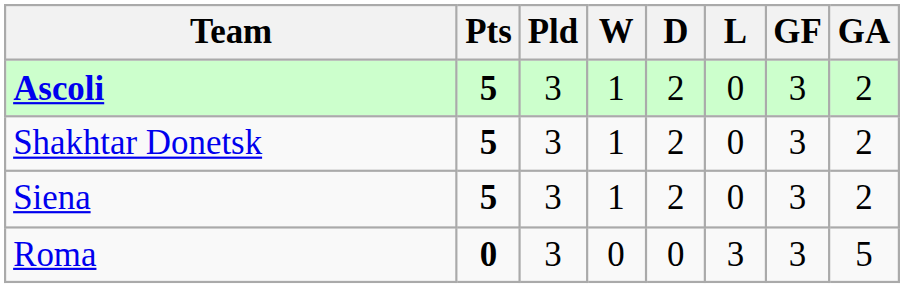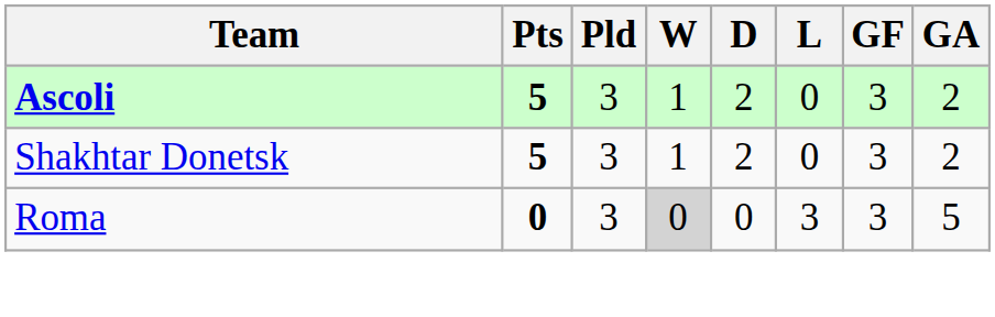 <table class="wikitable" style="text-align:center;">
 <tr>
 <th width=200>Team</th>
 <th width=20>Pts</th>
 <th width=20>Pld</th>
 <th width=20>W</th>
 <th width=20>D</th>
 <th width=20>L</th>
 <th width=20>GF</th>
 <th width=20>GA</th>
 </tr>
 <tr style="background:#ccffcc">
 <td style="text-align:left">  <strong><a href='#'>Ascoli</a></strong></td>
 <td><strong>5</strong></td>
 <td>3</td>
 <td>1</td>
 <td>2</td>
 <td>0</td>
 <td>3</td>
 <td>2</td>
 </tr>
 <tr>
 <td style="text-align:left"> <a href='#'>Shakhtar Donetsk</a></td>
 <td><strong>5</strong></td>
 <td>3</td>
 <td>1</td>
 <td>2</td>
 <td>0</td>
 <td>3</td>
 <td>2</td>
 </tr>
 <tr>
-<td style="text-align:left"> <a href='#'>Siena</a></td>
-<td><strong>5</strong></td>
-<td>3</td>
-<td>1</td>
-<td>2</td>
-<td>0</td>
-<td>3</td>
-<td>2</td>
-</tr>
-<tr>
 <td style="text-align:left"> <a href='#'>Roma</a></td>
 <td><strong>0</strong></td>
 <td>3</td>
-<td>0</td>
+<td style="background: lightgrey;">0</td>
 <td>0</td>
 <td>3</td>
 <td>3</td>
 <td>5</td>
 </tr>
 </table>
